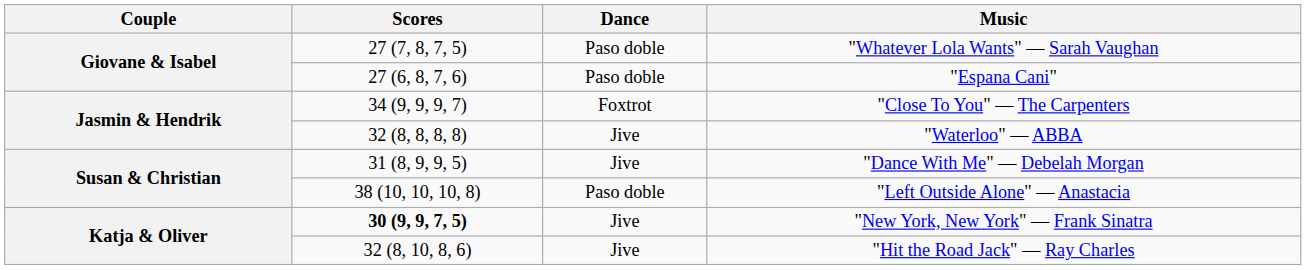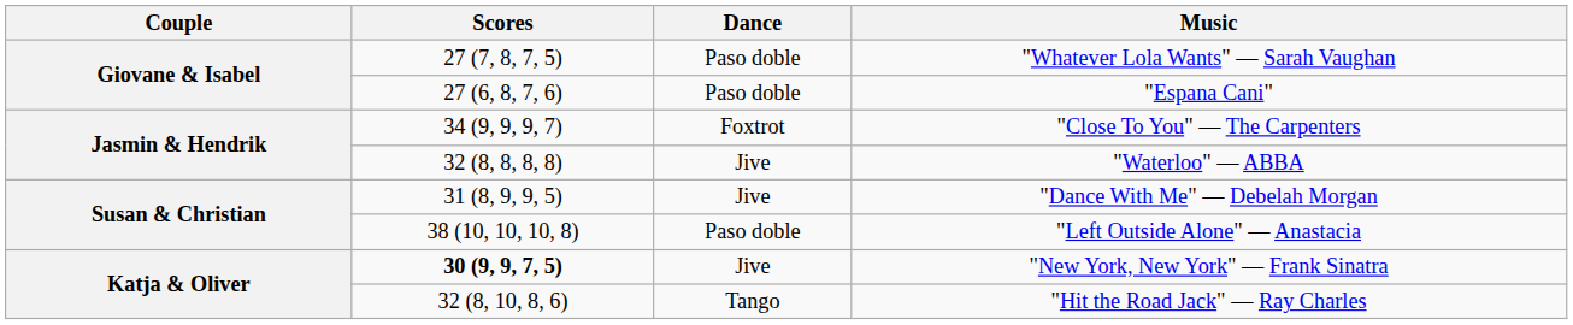 <table class="wikitable sortable" style="text-align:center; width:90%">
 <tr>
 <th scope="col">Couple</th>
 <th scope="col">Scores</th>
 <th scope="col" class="unsortable">Dance</th>
 <th scope="col" class="unsortable">Music</th>
 </tr>
 <tr>
 <th scope="row" rowspan="2">Giovane & Isabel</th>
 <td>27 (7, 8, 7, 5)</td>
 <td>Paso doble</td>
 <td>"<a href='#'>Whatever Lola Wants</a>" — <a href='#'>Sarah Vaughan</a></td>
 </tr>
 <tr>
 <td>27 (6, 8, 7, 6)</td>
 <td>Paso doble</td>
 <td>"<a href='#'>Espana Cani</a>"</td>
 </tr>
 <tr>
 <th scope="row" rowspan="2">Jasmin & Hendrik</th>
 <td>34 (9, 9, 9, 7)</td>
 <td>Foxtrot</td>
 <td>"<a href='#'>Close To You</a>" — <a href='#'>The Carpenters</a></td>
 </tr>
 <tr>
 <td>32 (8, 8, 8, 8)</td>
 <td>Jive</td>
 <td>"<a href='#'>Waterloo</a>" — <a href='#'>ABBA</a></td>
 </tr>
 <tr>
 <th scope="row" rowspan="2">Susan & Christian</th>
 <td>31 (8, 9, 9, 5)</td>
 <td>Jive</td>
 <td>"<a href='#'>Dance With Me</a>" — <a href='#'>Debelah Morgan</a></td>
 </tr>
 <tr>
 <td>38 (10, 10, 10, 8)</td>
 <td>Paso doble</td>
 <td>"<a href='#'>Left Outside Alone</a>" — <a href='#'>Anastacia</a></td>
 </tr>
 <tr>
 <th scope="row" rowspan="2">Katja & Oliver</th>
 <td><strong>30 (9, 9, 7, 5)</strong></td>
 <td>Jive</td>
 <td>"<a href='#'>New York, New York</a>" — <a href='#'>Frank Sinatra</a></td>
 </tr>
 <tr>
 <td>32 (8, 10, 8, 6)</td>
-<td>Jive</td>
+<td>Tango</td>
 <td>"<a href='#'>Hit the Road Jack</a>" — <a href='#'>Ray Charles</a></td>
 </tr>
 </table>
